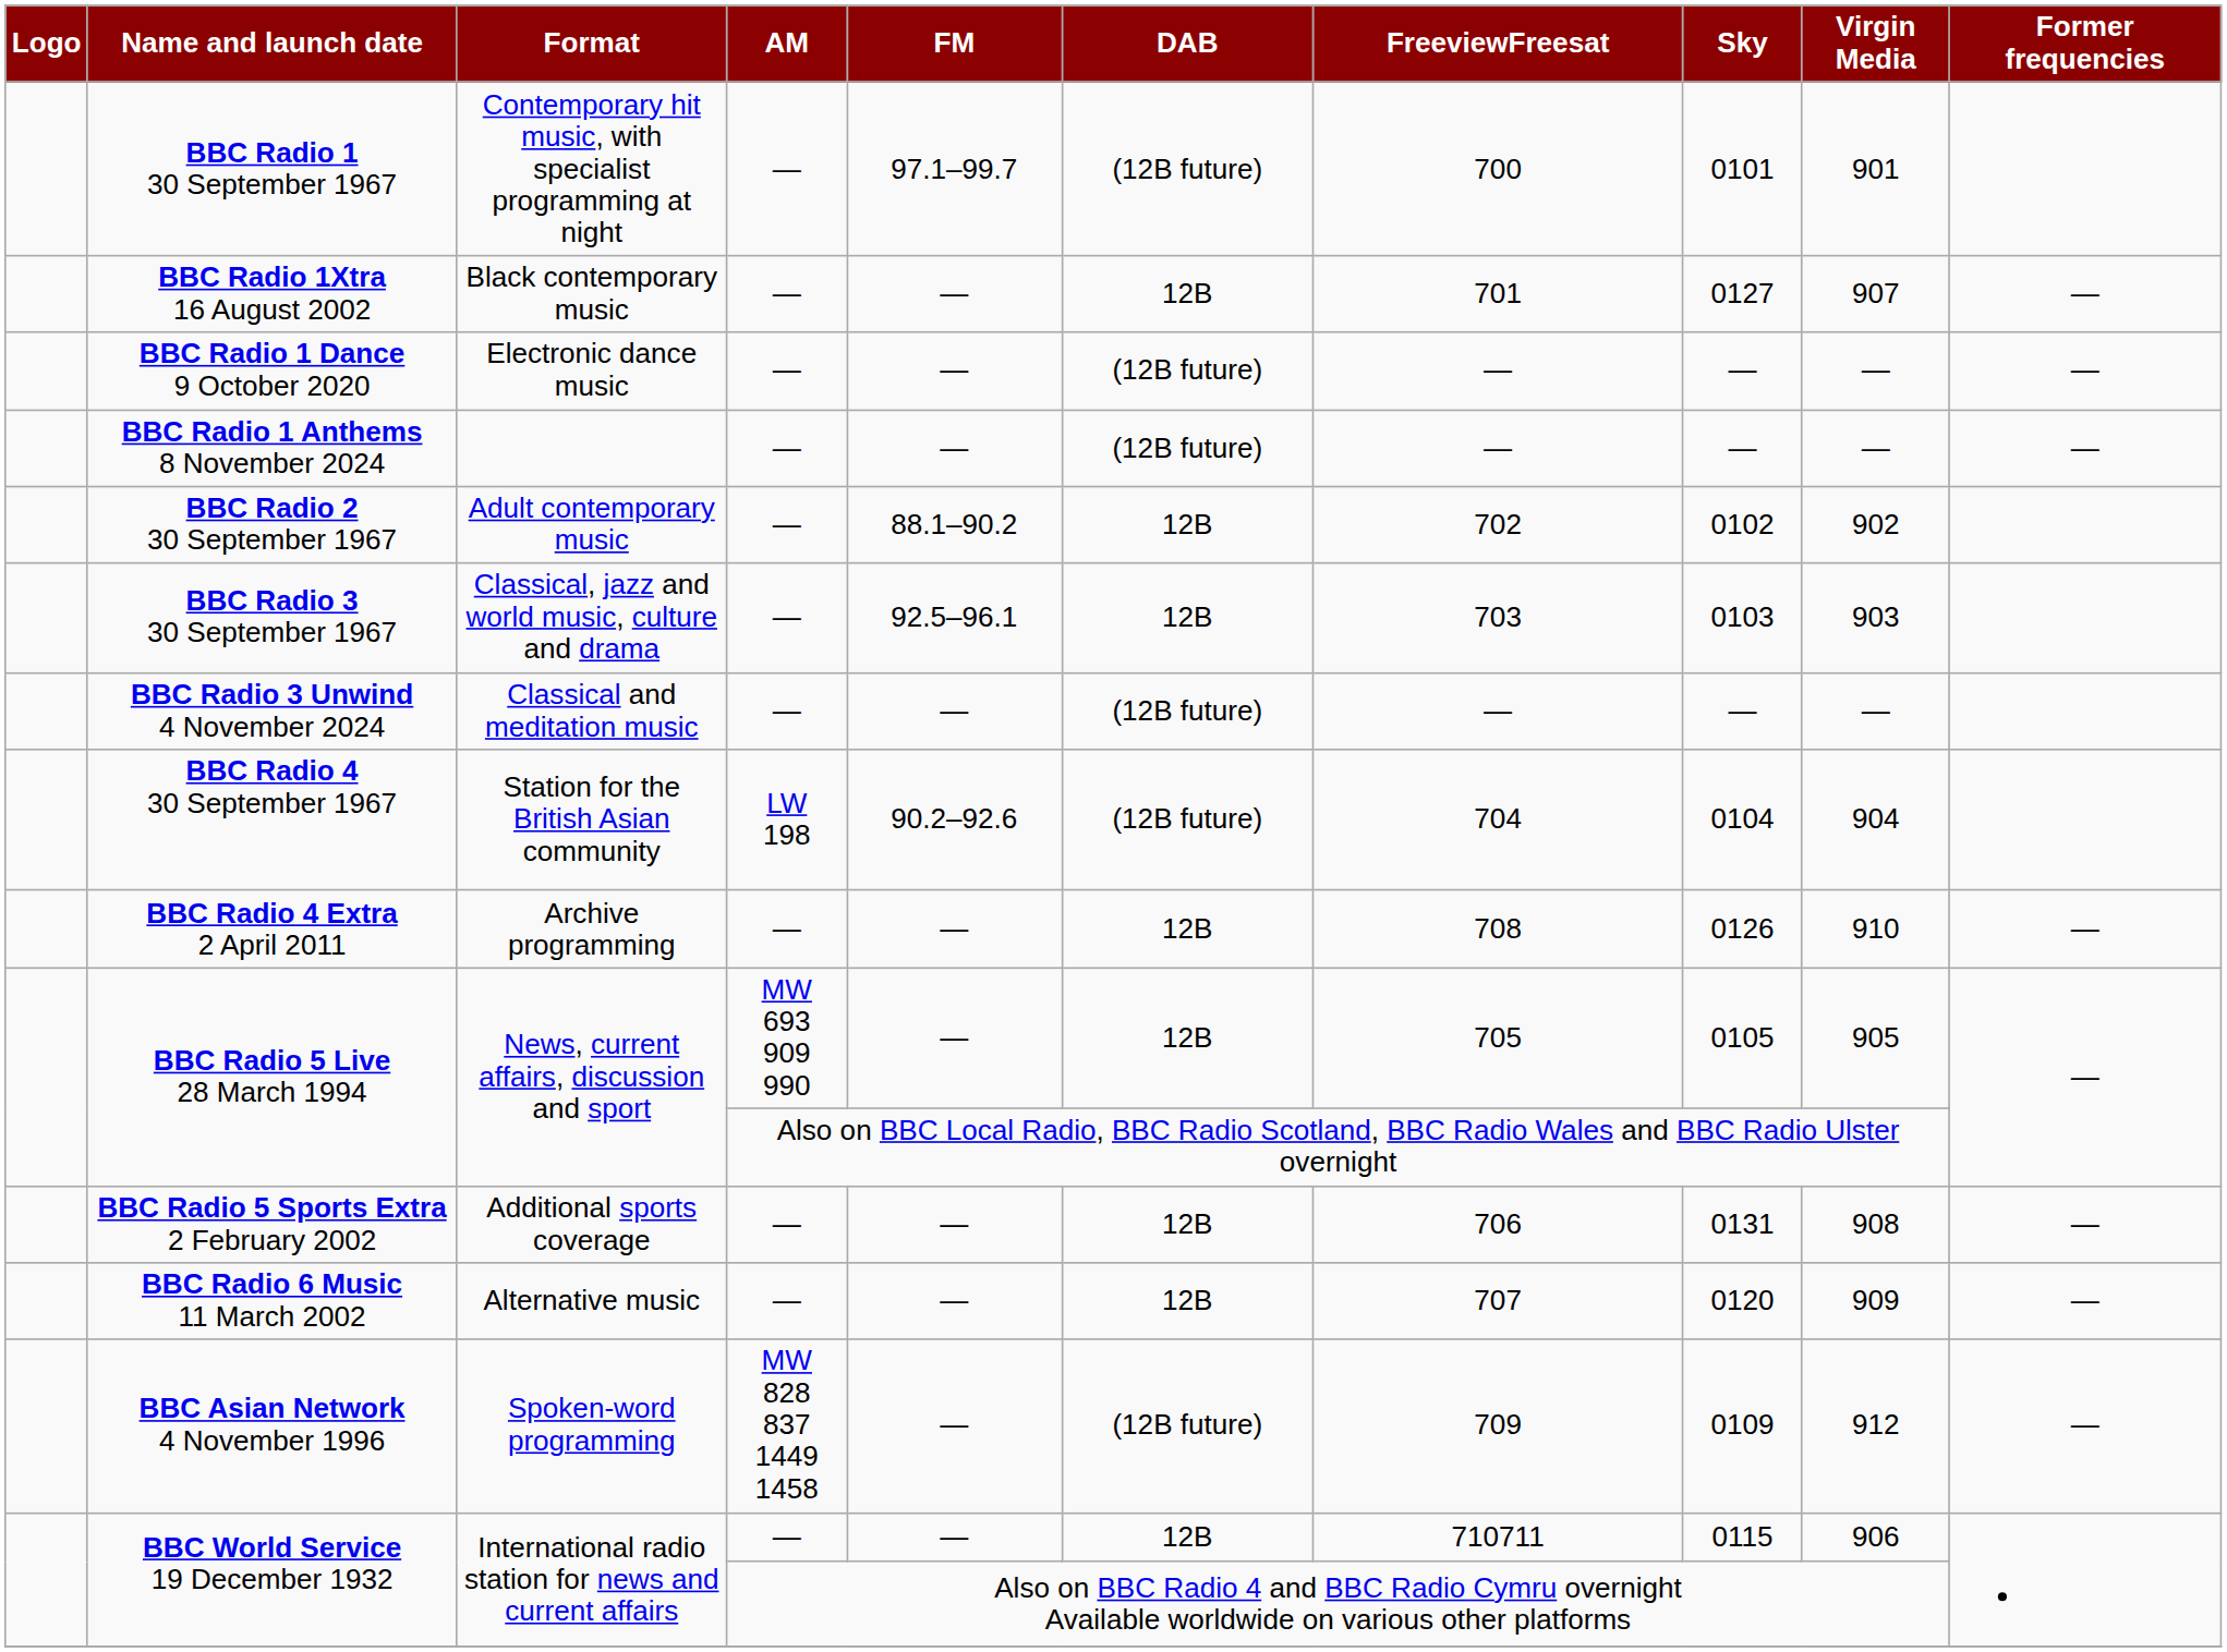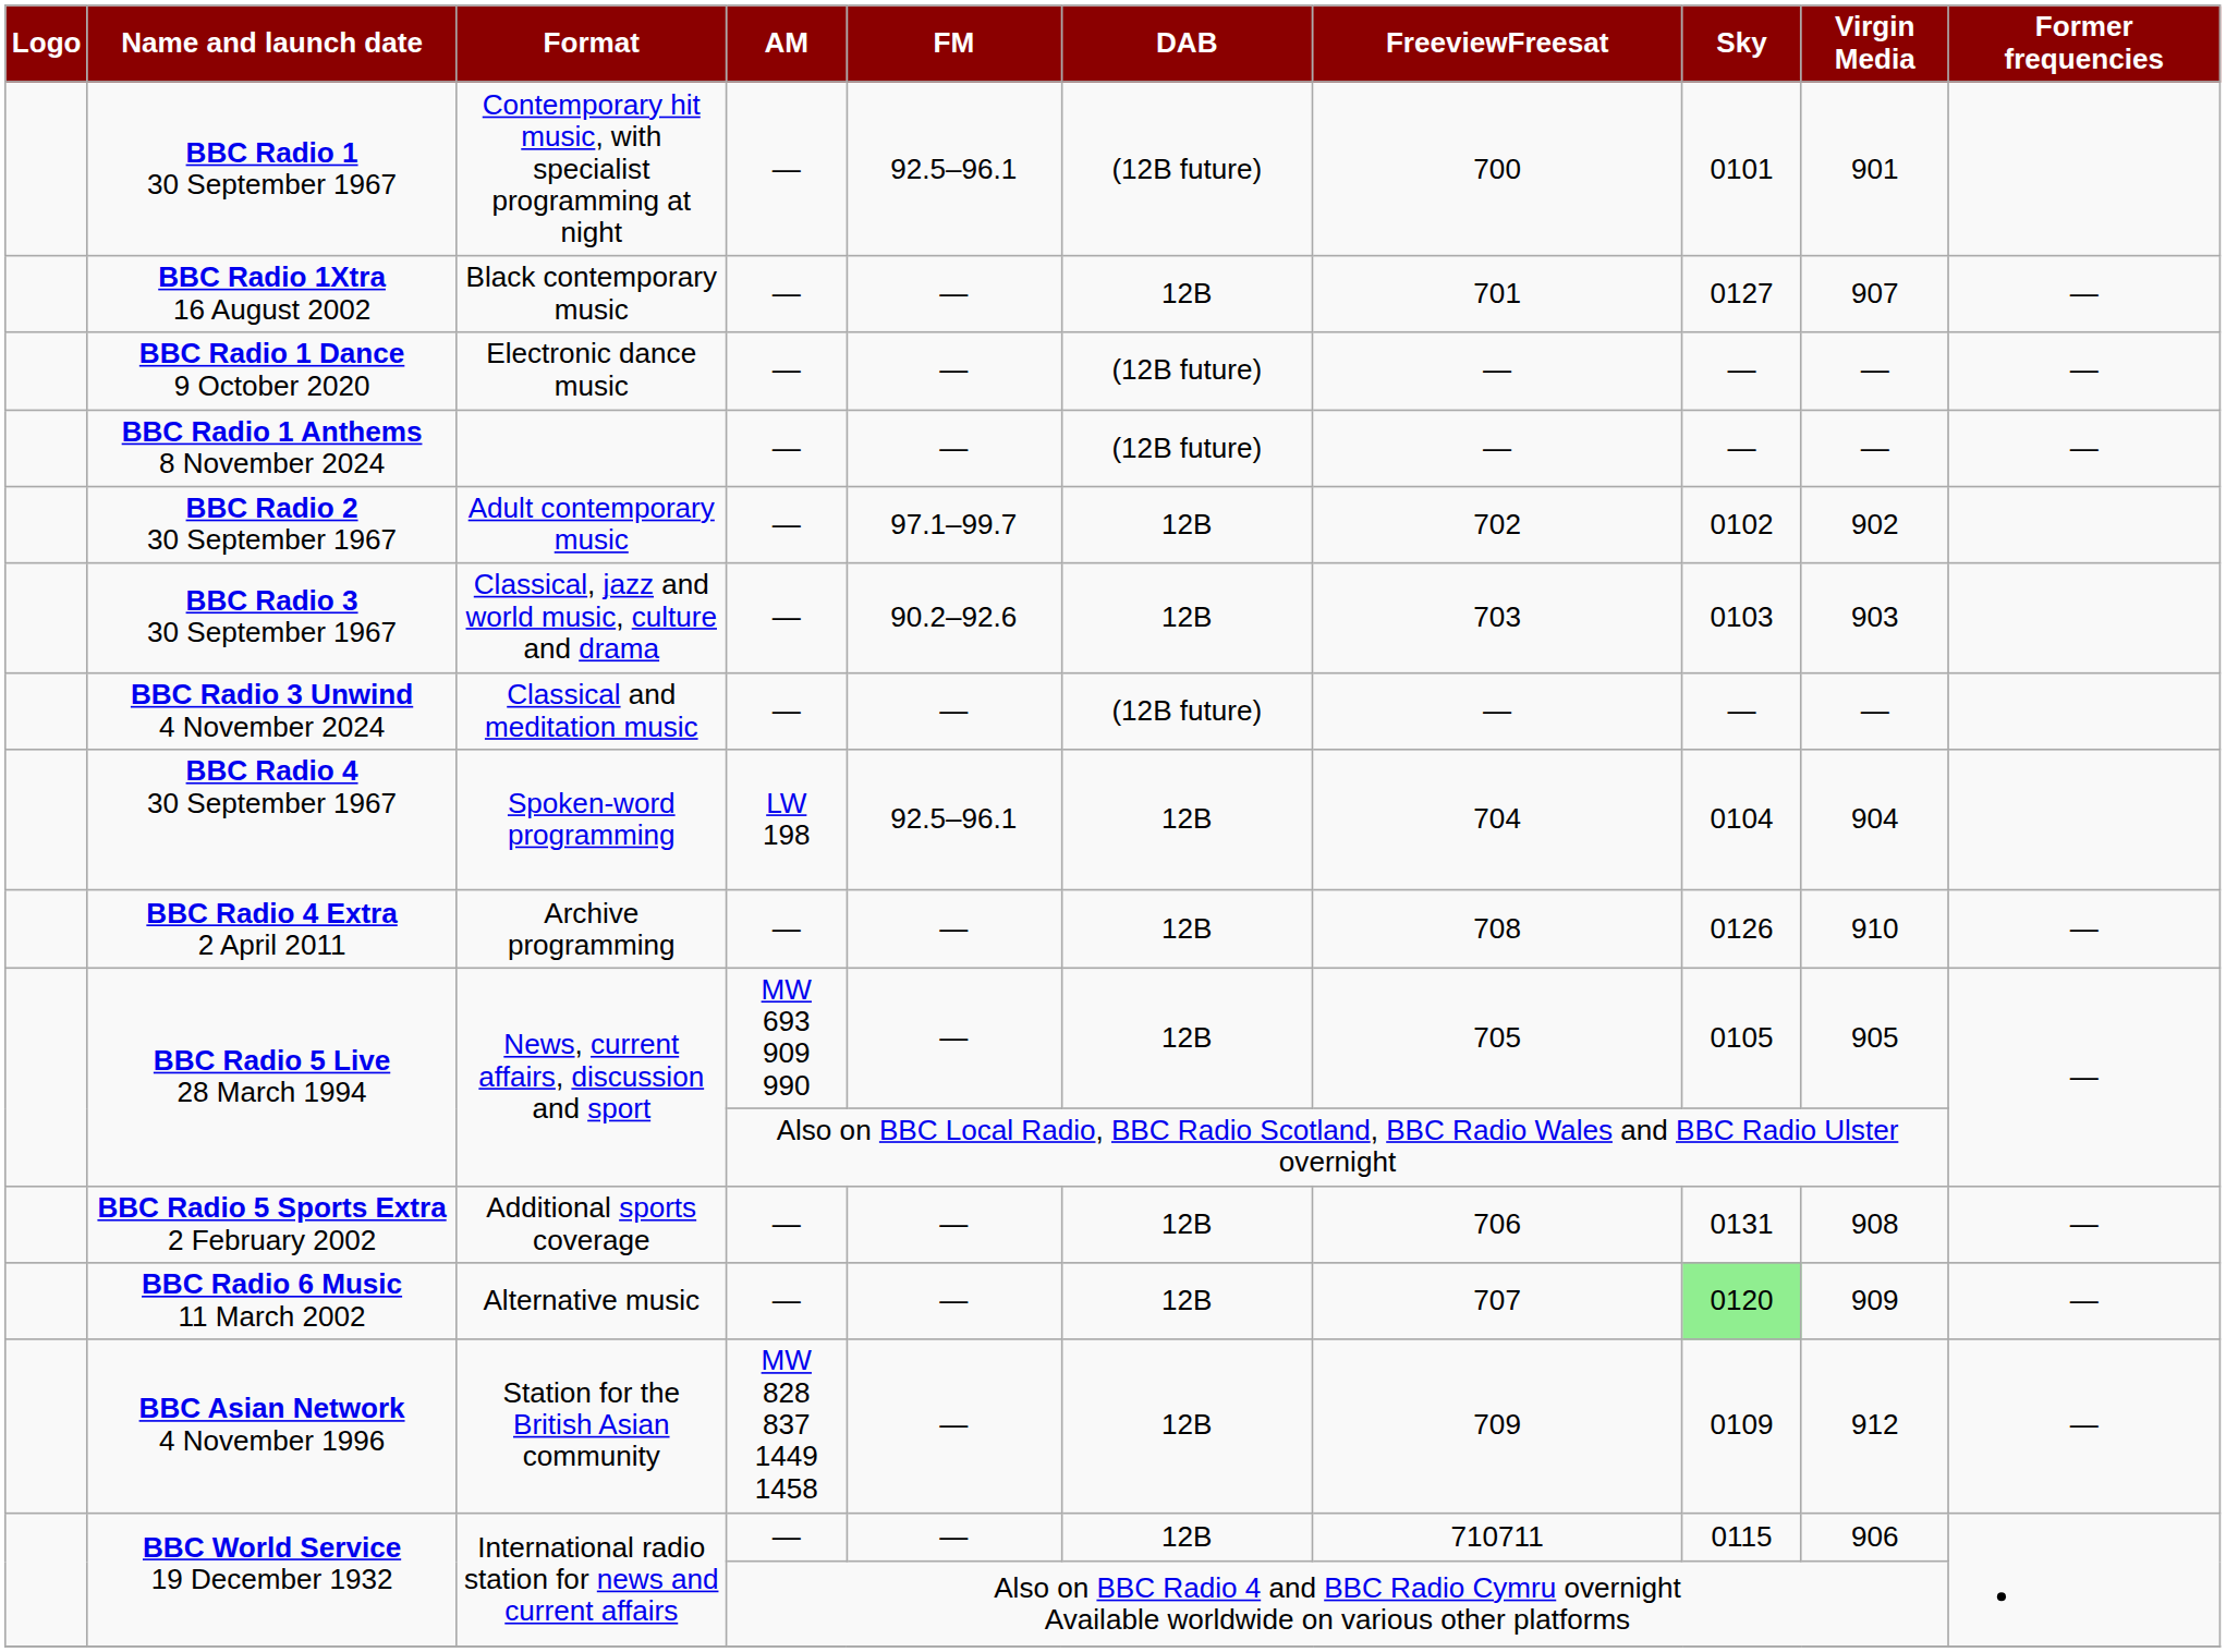 <table class="wikitable" style="text-align: center; width="100%">
 <tr>
 <th style="color:white; background-color: #8B0000">Logo</th>
 <th style="color:white; background-color: #8B0000" width="200pt">Name and launch date</th>
 <th style="color:white; background-color: #8B0000" width="145pt">Format</th>
 <th style="color:white; background-color: #8B0000">AM<br></th>
 <th style="color:white; background-color: #8B0000">FM<br></th>
 <th style="color:white; background-color: #8B0000">DAB</th>
 <th style="color:white; background-color: #8B0000">FreeviewFreesat</th>
 <th style="color:white; background-color: #8B0000">Sky</th>
 <th style="color:white; background-color: #8B0000">Virgin<br>Media</th>
 <th style="color:white; background-color: #8B0000">Former frequencies<br></th>
 </tr>
 <tr>
 <td align=left></td>
 <td><strong><a href='#'>BBC Radio 1</a></strong><br>30 September 1967<br></td>
 <td><a href='#'>Contemporary hit music</a>, with specialist programming at night</td>
 <td>—</td>
-<td>97.1–99.7</td>
+<td>92.5–96.1<br></td>
 <td>(12B future)</td>
 <td>700</td>
 <td>0101</td>
 <td>901</td>
 <td></td>
 </tr>
 <tr>
 <td align=left></td>
 <td><strong><a href='#'>BBC Radio 1Xtra</a></strong><br>16 August 2002</td>
 <td>Black contemporary music</td>
 <td>—</td>
 <td>—</td>
 <td>12B</td>
 <td>701</td>
 <td>0127</td>
 <td>907</td>
 <td>—</td>
 </tr>
 <tr>
 <td align=left></td>
 <td><strong><a href='#'>BBC Radio 1 Dance</a></strong><br>9 October 2020</td>
 <td>Electronic dance music</td>
 <td>—</td>
 <td>—</td>
 <td>(12B future)</td>
 <td>—</td>
 <td>—</td>
 <td>—</td>
 <td>—</td>
 </tr>
 <tr>
 <td align=left></td>
 <td><strong><a href='#'>BBC Radio 1 Anthems</a></strong><br>8 November 2024</td>
 <td></td>
 <td>—</td>
 <td>—</td>
 <td>(12B future)</td>
 <td>—</td>
 <td>—</td>
 <td>—</td>
 <td>—</td>
 </tr>
 <tr>
 <td align=left></td>
 <td><strong><a href='#'>BBC Radio 2</a></strong><br>30 September 1967<br></td>
 <td><a href='#'>Adult contemporary music</a></td>
 <td>—</td>
-<td>88.1–90.2</td>
+<td>97.1–99.7</td>
 <td>12B</td>
 <td>702</td>
 <td>0102</td>
 <td>902</td>
 <td></td>
 </tr>
 <tr>
 <td align=left></td>
 <td><strong><a href='#'>BBC Radio 3</a></strong><br>30 September 1967<br></td>
 <td><a href='#'>Classical</a>, <a href='#'>jazz</a> and <a href='#'>world music</a>, <a href='#'>culture</a> and <a href='#'>drama</a></td>
 <td>—</td>
-<td>92.5–96.1<br></td>
+<td>90.2–92.6</td>
 <td>12B</td>
 <td>703</td>
 <td>0103</td>
 <td>903</td>
 <td> </td>
 </tr>
 <tr>
 <td align=left></td>
 <td><strong><a href='#'>BBC Radio 3 Unwind</a></strong><br>4 November 2024</td>
 <td><a href='#'>Classical</a> and <a href='#'>meditation music</a></td>
 <td>—</td>
 <td>—</td>
 <td>(12B future)</td>
 <td>—</td>
 <td>—</td>
 <td>—</td>
 <td></td>
 </tr>
 <tr>
 <td align=left></td>
 <td><strong><a href='#'>BBC Radio 4</a></strong><br>30 September 1967<br><br><br></td>
-<td>Station for the <a href='#'>British Asian</a> community</td>
+<td><a href='#'>Spoken-word programming</a></td>
 <td><a href='#'>LW</a><br>198</td>
-<td>90.2–92.6</td>
-<td>(12B future)</td>
+<td>92.5–96.1<br></td>
+<td>12B</td>
 <td>704</td>
 <td>0104</td>
 <td>904</td>
 <td></td>
 </tr>
 <tr>
 <td align=left></td>
 <td><strong><a href='#'>BBC Radio 4 Extra</a></strong><br>2 April 2011<br></td>
 <td>Archive programming</td>
 <td>—</td>
 <td>—</td>
 <td>12B</td>
 <td>708</td>
 <td>0126</td>
 <td>910</td>
 <td>—</td>
 </tr>
 <tr>
 <td align=left rowspan=2></td>
 <td rowspan=2><strong><a href='#'>BBC Radio 5 Live</a></strong><br>28 March 1994<br></td>
 <td rowspan=2><a href='#'>News</a>, <a href='#'>current affairs</a>, <a href='#'>discussion</a> and <a href='#'>sport</a></td>
 <td><a href='#'>MW</a><br>693<br>909<br>990 </td>
 <td>—</td>
 <td>12B</td>
 <td>705</td>
 <td>0105</td>
 <td>905</td>
 <td rowspan=2>—</td>
 </tr>
 <tr>
 <td colspan=6>Also on <a href='#'>BBC Local Radio</a>, <a href='#'>BBC Radio Scotland</a>, <a href='#'>BBC Radio Wales</a> and <a href='#'>BBC Radio Ulster</a> overnight</td>
 </tr>
 <tr>
 <td align=left></td>
 <td><strong><a href='#'>BBC Radio 5 Sports Extra</a></strong><br>2 February 2002</td>
 <td>Additional <a href='#'>sports</a> coverage</td>
 <td>—</td>
 <td>—</td>
 <td>12B</td>
 <td>706</td>
 <td>0131</td>
 <td>908</td>
 <td>—</td>
 </tr>
 <tr>
 <td align=left></td>
 <td><strong><a href='#'>BBC Radio 6 Music</a></strong><br>11 March 2002</td>
 <td>Alternative music</td>
 <td>—</td>
 <td>—</td>
 <td>12B</td>
 <td>707</td>
-<td>0120</td>
+<td style="background: lightgreen;">0120</td>
 <td>909</td>
 <td>—</td>
 </tr>
 <tr>
 <td align=left></td>
 <td><strong><a href='#'>BBC Asian Network</a></strong><br>4 November 1996</td>
-<td><a href='#'>Spoken-word programming</a></td>
+<td>Station for the <a href='#'>British Asian</a> community</td>
 <td><a href='#'>MW</a><br>828<br>837<br>1449<br>1458</td>
 <td>—</td>
-<td>(12B future)</td>
+<td>12B</td>
 <td>709</td>
 <td>0109</td>
 <td>912</td>
 <td>—</td>
 </tr>
 <tr>
 <td rowspan=2></td>
 <td rowspan=2><strong><a href='#'>BBC World Service</a></strong><br>19 December 1932<br><br></td>
 <td rowspan=2>International radio station for <a href='#'>news and current affairs</a></td>
 <td>—</td>
 <td>—</td>
 <td>12B</td>
 <td>710711</td>
 <td>0115</td>
 <td>906</td>
 <td rowspan=2><br><ul><li></li></ul></td>
 </tr>
 <tr>
 <td colspan=6>Also on <a href='#'>BBC Radio 4</a> and <a href='#'>BBC Radio Cymru</a> overnight<br>Available worldwide on various other platforms</td>
 </tr>
 <tr>
 </tr>
 </table>
